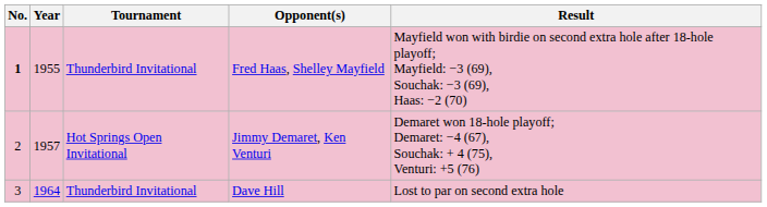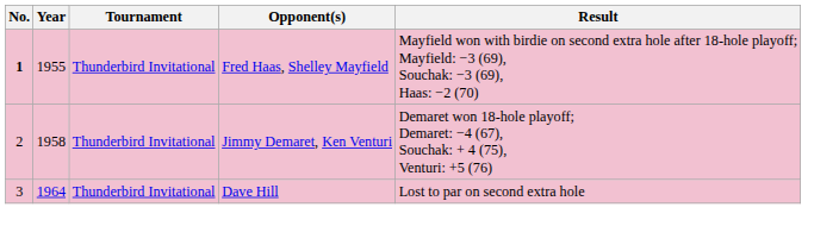 <table class="wikitable" style="font-size:95%;">
 <tr>
 <th>No.</th>
 <th>Year</th>
 <th>Tournament</th>
 <th>Opponent(s)</th>
 <th>Result</th>
 </tr>
 <tr style="background:#F2C1D1;">
 <td align=center><strong>1</strong></td>
 <td>1955</td>
 <td><a href='#'>Thunderbird Invitational</a></td>
 <td> <a href='#'>Fred Haas</a>,  <a href='#'>Shelley Mayfield</a></td>
 <td>Mayfield won with birdie on second extra hole after 18-hole playoff;<br>Mayfield: −3 (69),<br>Souchak: −3 (69),<br>Haas: −2 (70)</td>
 </tr>
 <tr style="background:#F2C1D1;">
 <td align=center>2</td>
-<td>1957</td>
-<td><a href='#'>Hot Springs Open Invitational</a></td>
+<td>1958</td>
+<td><a href='#'>Thunderbird Invitational</a></td>
 <td> <a href='#'>Jimmy Demaret</a>,  <a href='#'>Ken Venturi</a></td>
 <td>Demaret won 18-hole playoff;<br>Demaret: −4 (67),<br>Souchak: + 4 (75),<br>Venturi: +5 (76)</td>
 </tr>
 <tr style="background:#F2C1D1;">
 <td align=center>3</td>
 <td><a href='#'>1964</a></td>
 <td><a href='#'>Thunderbird Invitational</a></td>
 <td> <a href='#'>Dave Hill</a></td>
 <td>Lost to par on second extra hole</td>
 </tr>
 </table>
